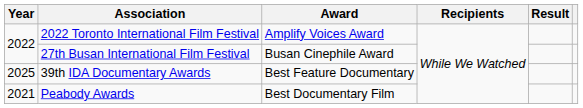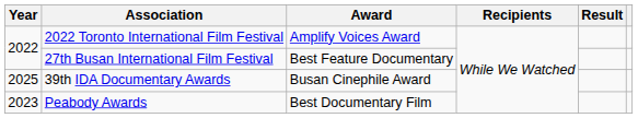 <table class="wikitable sortable">
 <tr>
 <th scope=col>Year</th>
 <th scope=col>Association</th>
 <th scope=col>Award</th>
 <th scope=col>Recipients</th>
 <th scope=col>Result</th>
 <th class=unsortable scope=col></th>
 </tr>
 <tr>
 <td align="center"; rowspan="2">2022</td>
 <td><a href='#'>2022 Toronto International Film Festival</a></td>
 <td><a href='#'>Amplify Voices Award</a></td>
 <td rowspan="4"><em>While We Watched</em></td>
 <td></td>
 <td align="center"></td>
 </tr>
 <tr>
 <td><a href='#'>27th Busan International Film Festival</a></td>
-<td>Busan Cinephile Award</td>
+<td>Best Feature Documentary</td>
 <td></td>
 <td align="center"></td>
 </tr>
 <tr>
 <td align="center">2025</td>
 <td>39th <a href='#'>IDA Documentary Awards</a></td>
-<td>Best Feature Documentary</td>
+<td>Busan Cinephile Award</td>
 <td></td>
 <td align="center"></td>
 </tr>
 <tr>
-<td align="center">2021</td>
+<td align="center">2023</td>
 <td><a href='#'>Peabody Awards</a></td>
 <td>Best Documentary Film</td>
 <td></td>
 <td></td>
 </tr>
 </table>
